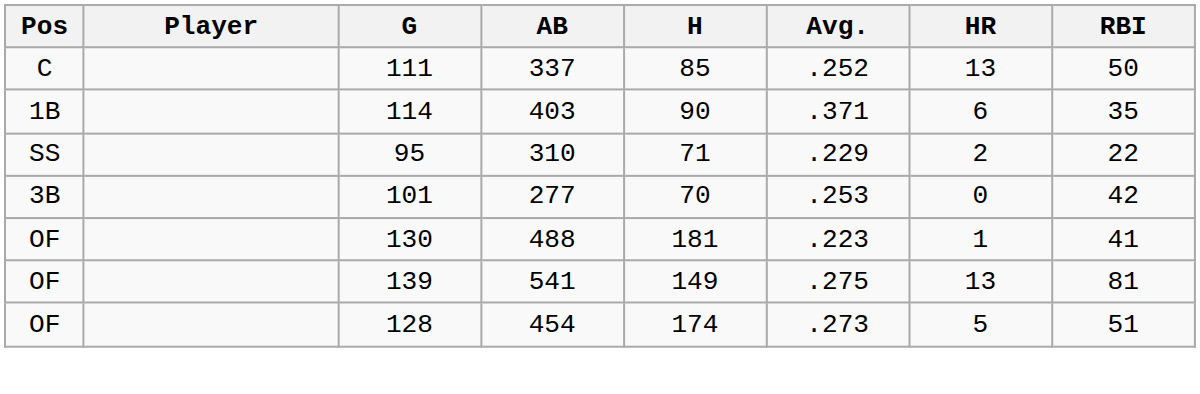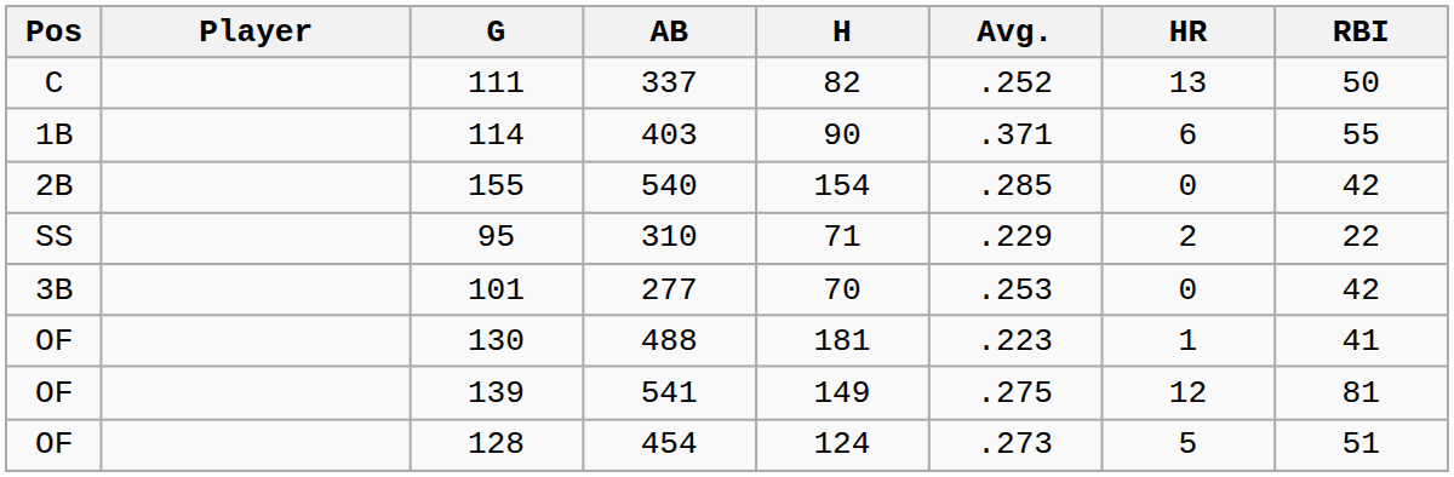 <table class="wikitable sortable">
 <tr>
 <th bgcolor="#DDDDFF" width="5%">Pos</th>
 <th bgcolor="#DDDDFF" width="16%">Player</th>
 <th bgcolor="#DDDDFF" width="9%">G</th>
 <th bgcolor="#DDDDFF" width="9%">AB</th>
 <th bgcolor="#DDDDFF" width="9%">H</th>
 <th bgcolor="#DDDDFF" width="9%">Avg.</th>
 <th bgcolor="#DDDDFF" width="9%">HR</th>
 <th bgcolor="#DDDDFF" width="9%">RBI</th>
 </tr>
 <tr align="center">
 <td>C</td>
 <td></td>
 <td>111</td>
 <td>337</td>
-<td>85</td>
+<td>82</td>
 <td>.252</td>
 <td>13</td>
 <td>50</td>
 </tr>
 <tr align="center">
 <td>1B</td>
 <td></td>
 <td>114</td>
 <td>403</td>
 <td>90</td>
 <td>.371</td>
 <td>6</td>
-<td>35</td>
+<td>55</td>
+</tr>
+<tr align="center">
+<td>2B</td>
+<td></td>
+<td>155</td>
+<td>540</td>
+<td>154</td>
+<td>.285</td>
+<td>0</td>
+<td>42</td>
 </tr>
 <tr align="center">
 <td>SS</td>
 <td></td>
 <td>95</td>
 <td>310</td>
 <td>71</td>
 <td>.229</td>
 <td>2</td>
 <td>22</td>
 </tr>
 <tr align="center">
 <td>3B</td>
 <td></td>
 <td>101</td>
 <td>277</td>
 <td>70</td>
 <td>.253</td>
 <td>0</td>
 <td>42</td>
 </tr>
 <tr align="center">
 <td>OF</td>
 <td></td>
 <td>130</td>
 <td>488</td>
 <td>181</td>
 <td>.223</td>
 <td>1</td>
 <td>41</td>
 </tr>
 <tr align="center">
 <td>OF</td>
 <td></td>
 <td>139</td>
 <td>541</td>
 <td>149</td>
 <td>.275</td>
-<td>13</td>
+<td>12</td>
 <td>81</td>
 </tr>
 <tr align="center">
 <td>OF</td>
 <td></td>
 <td>128</td>
 <td>454</td>
-<td>174</td>
+<td>124</td>
 <td>.273</td>
 <td>5</td>
 <td>51</td>
 </tr>
 </table>
